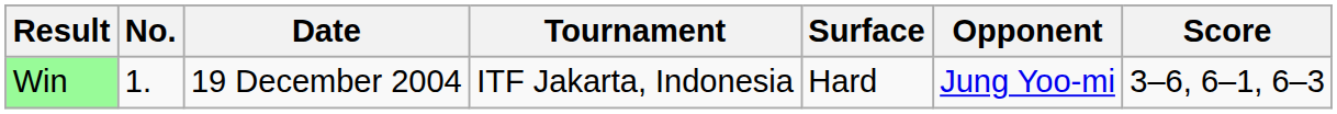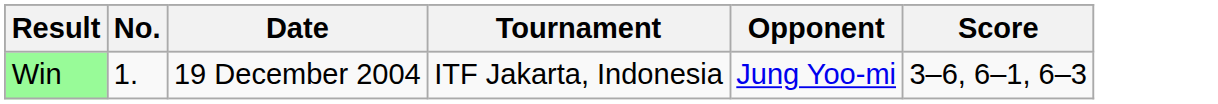 <table class="sortable wikitable" style="font-size:97%;">
 <tr>
 <th>Result</th>
 <th>No.</th>
 <th>Date</th>
 <th>Tournament</th>
-<th>Surface</th>
 <th>Opponent</th>
 <th>Score</th>
 </tr>
 <tr>
 <td style="background:#98fb98;">Win</td>
 <td>1.</td>
 <td>19 December 2004</td>
 <td>ITF Jakarta, Indonesia</td>
-<td>Hard</td>
 <td> <a href='#'>Jung Yoo-mi</a></td>
 <td>3–6, 6–1, 6–3</td>
 </tr>
 </table>
